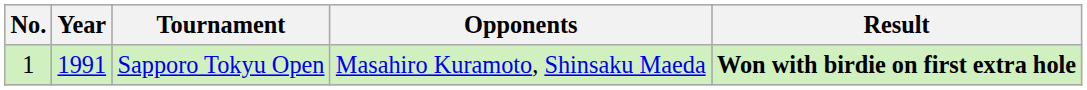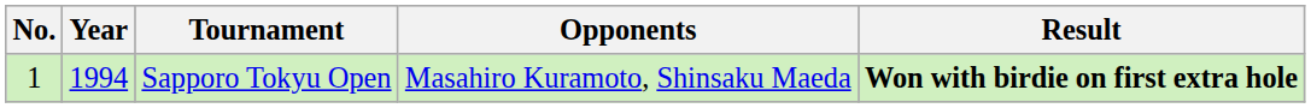 <table class="wikitable" style="font-size:95%;">
 <tr>
 <th>No.</th>
 <th>Year</th>
 <th>Tournament</th>
 <th>Opponents</th>
 <th>Result</th>
 </tr>
 <tr style="background:#D0F0C0;">
 <td align=center>1</td>
-<td><a href='#'>1991</a></td>
+<td><a href='#'>1994</a></td>
 <td><a href='#'>Sapporo Tokyu Open</a></td>
 <td> <a href='#'>Masahiro Kuramoto</a>,  <a href='#'>Shinsaku Maeda</a></td>
 <td><strong>Won with birdie on first extra hole</strong></td>
 </tr>
 </table>
